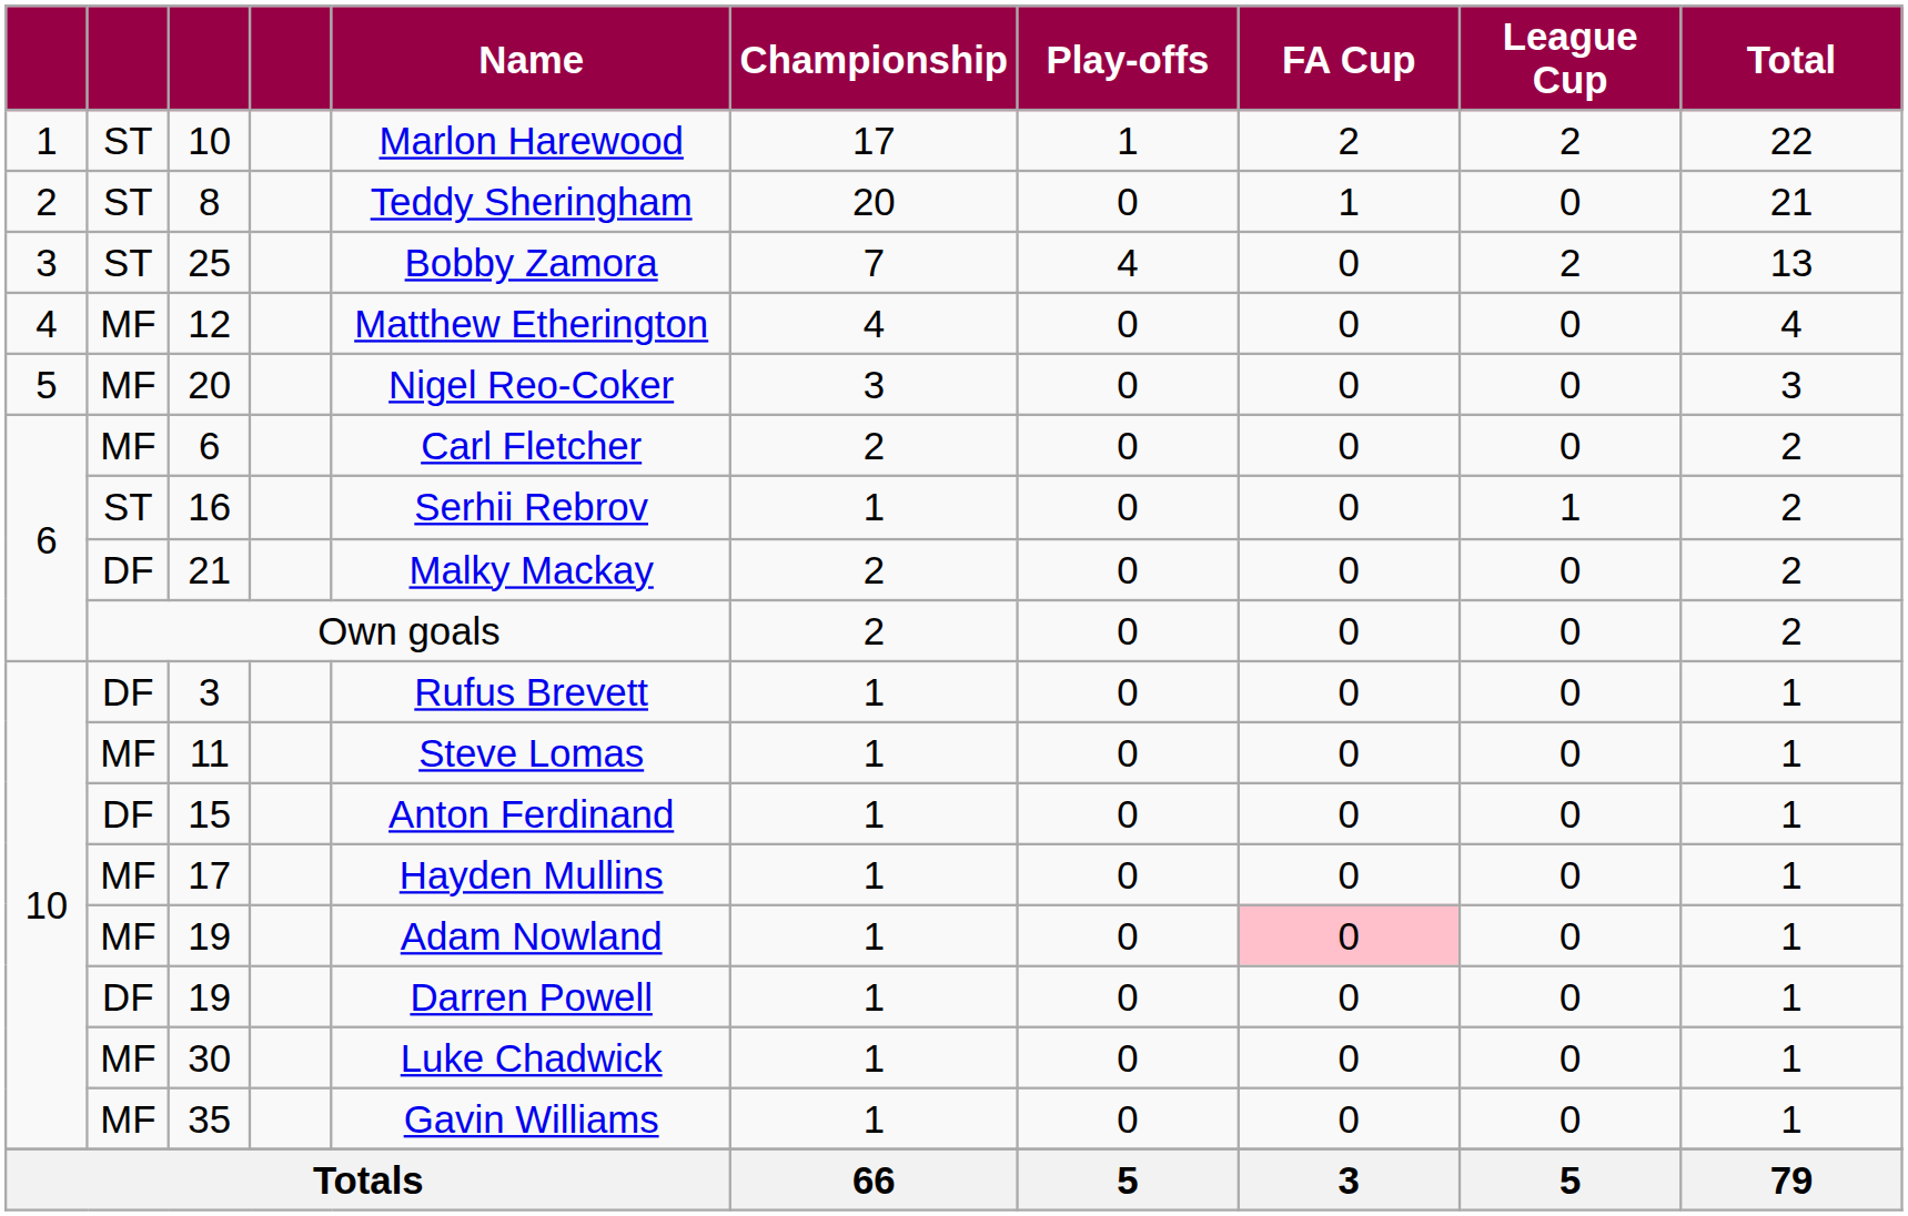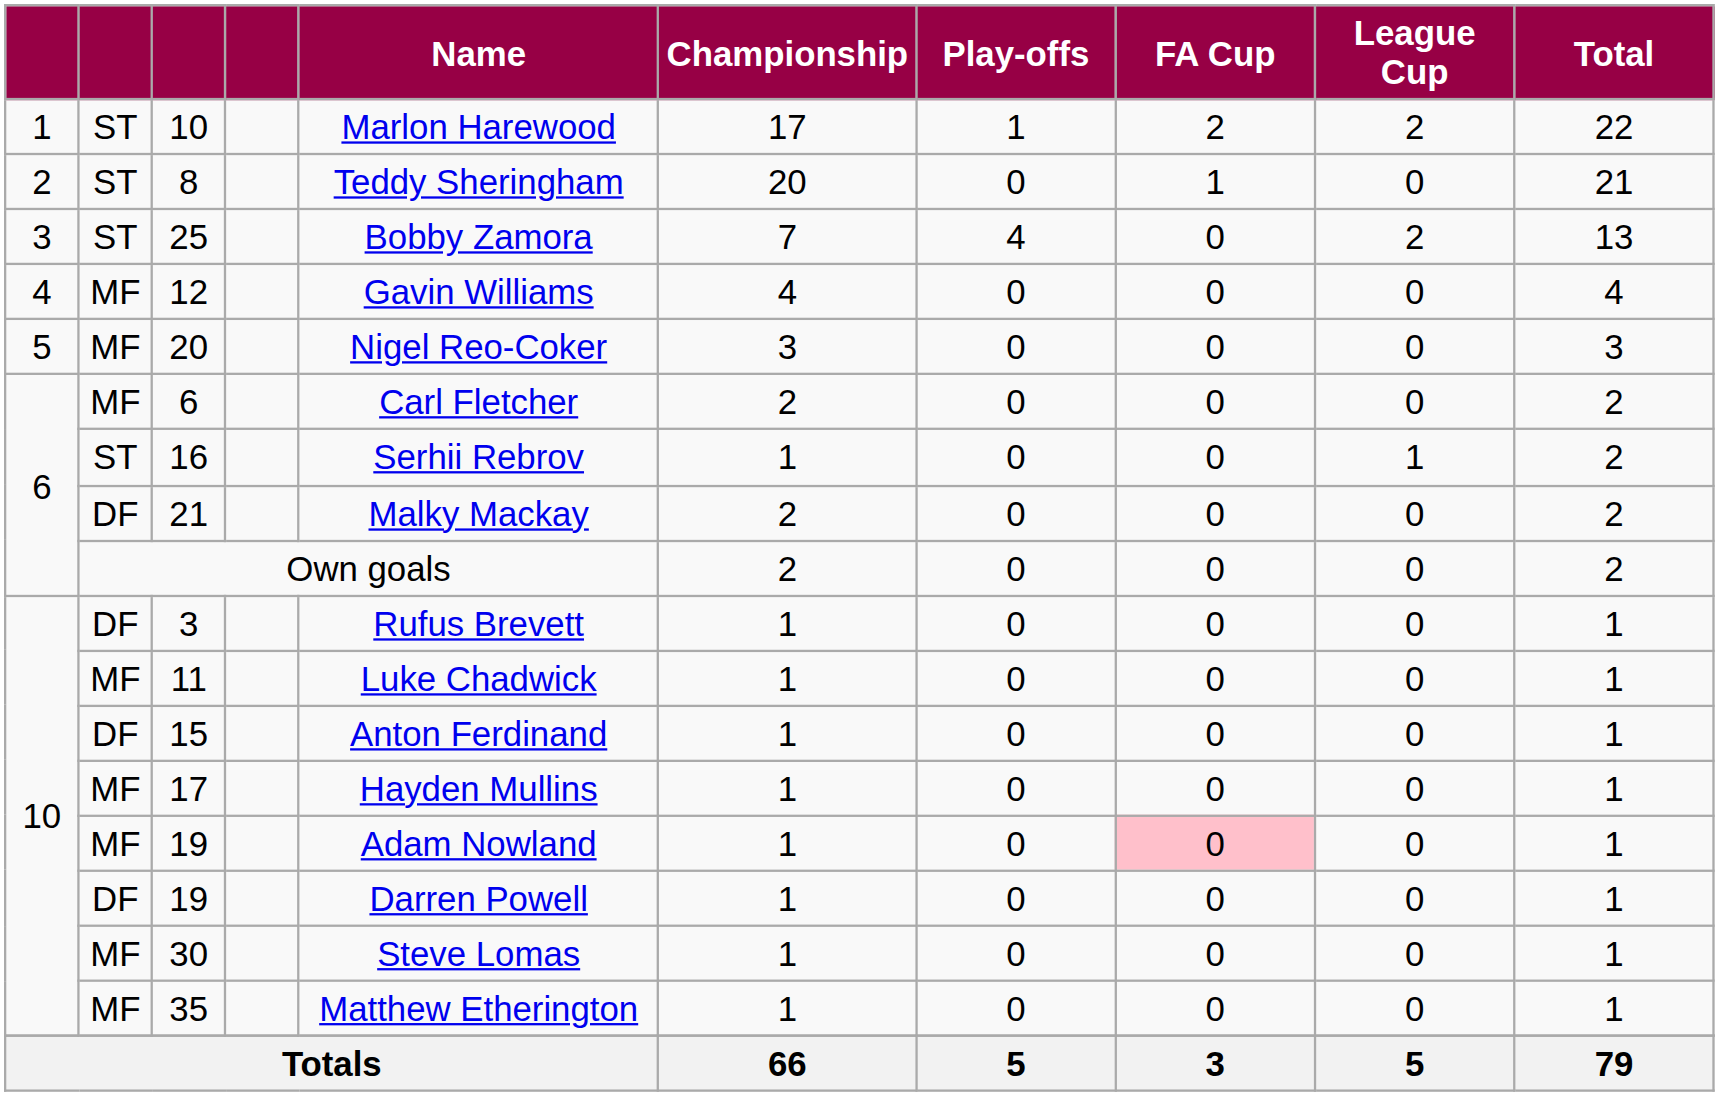 <table class="wikitable sortable" style="font-size: 95%; text-align: center;">
 <tr>
 <th style="width:25px; background:#970045; color:white;"></th>
 <th style="width:25px; background:#970045; color:white;"></th>
 <th style="width:25px; background:#970045; color:white;"></th>
 <th style="width:25px; background:#970045; color:white;"></th>
 <th style="width:150px; background:#970045; color:white;">Name</th>
 <th style="width:80px; background:#970045; color:white;">Championship</th>
 <th style="width:80px; background:#970045; color:white;">Play-offs</th>
 <th style="width:80px; background:#970045; color:white;">FA Cup</th>
 <th style="width:80px; background:#970045; color:white;">League Cup</th>
 <th style="width:80px; background:#970045; color:white;"><strong>Total</strong></th>
 </tr>
 <tr>
 <td>1</td>
 <td>ST</td>
 <td>10</td>
 <td></td>
 <td data-sort-value="Harewood, Marlon"><a href='#'>Marlon Harewood</a></td>
 <td>17</td>
 <td>1</td>
 <td>2</td>
 <td>2</td>
 <td>22</td>
 </tr>
 <tr>
 <td>2</td>
 <td>ST</td>
 <td>8</td>
 <td></td>
 <td data-sort-value="Sheringham, Teddy"><a href='#'>Teddy Sheringham</a></td>
 <td>20</td>
 <td>0</td>
 <td>1</td>
 <td>0</td>
 <td>21</td>
 </tr>
 <tr>
 <td>3</td>
 <td>ST</td>
 <td>25</td>
 <td></td>
 <td data-sort-value="Zamora, Bobby"><a href='#'>Bobby Zamora</a></td>
 <td>7</td>
 <td>4</td>
 <td>0</td>
 <td>2</td>
 <td>13</td>
 </tr>
 <tr>
 <td>4</td>
 <td>MF</td>
 <td>12</td>
 <td></td>
-<td data-sort-value="Etherington, Matthew"><a href='#'>Matthew Etherington</a></td>
+<td data-sort-value="Williams, Gavin"><a href='#'>Gavin Williams</a></td>
 <td>4</td>
 <td>0</td>
 <td>0</td>
 <td>0</td>
 <td>4</td>
 </tr>
 <tr>
 <td>5</td>
 <td>MF</td>
 <td>20</td>
 <td></td>
 <td data-sort-value="Reo-Coker, Nigel"><a href='#'>Nigel Reo-Coker</a></td>
 <td>3</td>
 <td>0</td>
 <td>0</td>
 <td>0</td>
 <td>3</td>
 </tr>
 <tr>
 <td rowspan=4>6</td>
 <td>MF</td>
 <td>6</td>
 <td></td>
 <td data-sort-value="Fletcher, Carl"><a href='#'>Carl Fletcher</a></td>
 <td>2</td>
 <td>0</td>
 <td>0</td>
 <td>0</td>
 <td>2</td>
 </tr>
 <tr>
 <td>ST</td>
 <td>16</td>
 <td></td>
 <td data-sort-value="Rebrov, Serhiy"><a href='#'>Serhii Rebrov</a></td>
 <td>1</td>
 <td>0</td>
 <td>0</td>
 <td>1</td>
 <td>2</td>
 </tr>
 <tr>
 <td>DF</td>
 <td>21</td>
 <td></td>
 <td data-sort-value="Mackay, Malky"><a href='#'>Malky Mackay</a></td>
 <td>2</td>
 <td>0</td>
 <td>0</td>
 <td>0</td>
 <td>2</td>
 </tr>
 <tr>
 <td colspan="4">Own goals</td>
 <td>2</td>
 <td>0</td>
 <td>0</td>
 <td>0</td>
 <td>2</td>
 </tr>
 <tr>
 <td rowspan=8>10</td>
 <td>DF</td>
 <td>3</td>
 <td></td>
 <td data-sort-value="Brevett, Rufus"><a href='#'>Rufus Brevett</a></td>
 <td>1</td>
 <td>0</td>
 <td>0</td>
 <td>0</td>
 <td>1</td>
 </tr>
 <tr>
 <td>MF</td>
 <td>11</td>
 <td></td>
-<td data-sort-value="Lomas, Steve"><a href='#'>Steve Lomas</a></td>
+<td data-sort-value="Chadwick, Luke"><a href='#'>Luke Chadwick</a></td>
 <td>1</td>
 <td>0</td>
 <td>0</td>
 <td>0</td>
 <td>1</td>
 </tr>
 <tr>
 <td>DF</td>
 <td>15</td>
 <td></td>
 <td data-sort-value="Ferdinand, Anton"><a href='#'>Anton Ferdinand</a></td>
 <td>1</td>
 <td>0</td>
 <td>0</td>
 <td>0</td>
 <td>1</td>
 </tr>
 <tr>
 <td>MF</td>
 <td>17</td>
 <td></td>
 <td data-sort-value="Mullins, Hayden"><a href='#'>Hayden Mullins</a></td>
 <td>1</td>
 <td>0</td>
 <td>0</td>
 <td>0</td>
 <td>1</td>
 </tr>
 <tr>
 <td>MF</td>
 <td>19</td>
 <td></td>
 <td data-sort-value="Nowland, Adam"><a href='#'>Adam Nowland</a></td>
 <td>1</td>
 <td>0</td>
 <td style="background: pink;">0</td>
 <td>0</td>
 <td>1</td>
 </tr>
 <tr>
 <td>DF</td>
 <td>19</td>
 <td></td>
 <td data-sort-value="Powell, Darren"><a href='#'>Darren Powell</a></td>
 <td>1</td>
 <td>0</td>
 <td>0</td>
 <td>0</td>
 <td>1</td>
 </tr>
 <tr>
 <td>MF</td>
 <td>30</td>
 <td></td>
-<td data-sort-value="Chadwick, Luke"><a href='#'>Luke Chadwick</a></td>
+<td data-sort-value="Lomas, Steve"><a href='#'>Steve Lomas</a></td>
 <td>1</td>
 <td>0</td>
 <td>0</td>
 <td>0</td>
 <td>1</td>
 </tr>
 <tr>
 <td>MF</td>
 <td>35</td>
 <td></td>
-<td data-sort-value="Williams, Gavin"><a href='#'>Gavin Williams</a></td>
+<td data-sort-value="Etherington, Matthew"><a href='#'>Matthew Etherington</a></td>
 <td>1</td>
 <td>0</td>
 <td>0</td>
 <td>0</td>
 <td>1</td>
 </tr>
 <tr>
 </tr>
 <tr>
 </tr>
 <tr class="sortbottom">
 </tr>
 <tr class="sortbottom">
 <th colspan=5><strong>Totals</strong></th>
 <th><strong>66</strong></th>
 <th><strong>5</strong></th>
 <th><strong>3</strong></th>
 <th><strong>5</strong></th>
 <th><strong>79</strong></th>
 </tr>
 </table>
